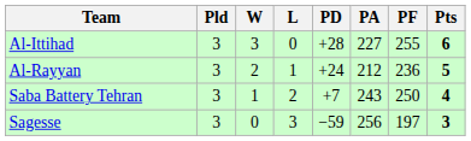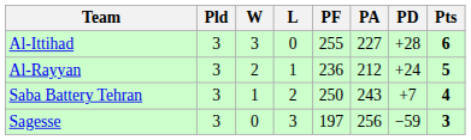 <table class=wikitable style="text-align:center">
 <tr>
 <th width=180>Team</th>
 <th width=30>Pld</th>
 <th width=30>W</th>
 <th width=30>L</th>
+<th width=30>PF</th>
+<th width=30>PA</th>
 <th width=30>PD</th>
-<th width=30>PA</th>
-<th width=30>PF</th>
 <th width=30>Pts</th>
 </tr>
 <tr bgcolor="#ccffcc">
 <td align="left"> <a href='#'>Al-Ittihad</a></td>
 <td>3</td>
 <td>3</td>
 <td>0</td>
+<td>255</td>
+<td>227</td>
 <td>+28</td>
-<td>227</td>
-<td>255</td>
 <td><strong>6</strong></td>
 </tr>
 <tr bgcolor="#ccffcc">
 <td align="left"> <a href='#'>Al-Rayyan</a></td>
 <td>3</td>
 <td>2</td>
 <td>1</td>
+<td>236</td>
+<td>212</td>
 <td>+24</td>
-<td>212</td>
-<td>236</td>
 <td><strong>5</strong></td>
 </tr>
 <tr bgcolor="#ccffcc">
 <td align="left"> <a href='#'>Saba Battery Tehran</a></td>
 <td>3</td>
 <td>1</td>
 <td>2</td>
+<td>250</td>
+<td>243</td>
 <td>+7</td>
-<td>243</td>
-<td>250</td>
 <td><strong>4</strong></td>
 </tr>
 <tr bgcolor="#ccffcc">
 <td align="left"> <a href='#'>Sagesse</a></td>
 <td>3</td>
 <td>0</td>
 <td>3</td>
+<td>197</td>
+<td>256</td>
 <td>−59</td>
-<td>256</td>
-<td>197</td>
 <td><strong>3</strong></td>
 </tr>
 </table>
